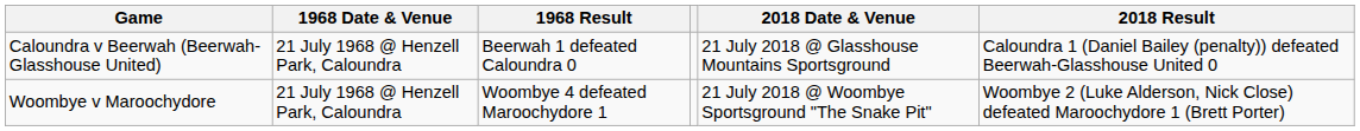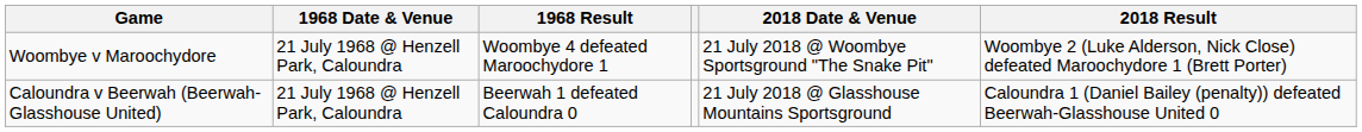 <table class="wikitable">
 <tr>
 <th>Game</th>
 <th>1968 Date & Venue</th>
 <th>1968 Result</th>
 <th></th>
 <th>2018 Date & Venue</th>
 <th>2018 Result</th>
 </tr>
 <tr>
+<td>Woombye v Maroochydore</td>
+<td>21 July 1968 @ Henzell Park, Caloundra</td>
+<td>Woombye 4 defeated Maroochydore 1</td>
+<td></td>
+<td>21 July 2018 @ Woombye Sportsground "The Snake Pit"</td>
+<td>Woombye 2 (Luke Alderson, Nick Close) defeated Maroochydore 1 (Brett Porter)</td>
+</tr>
+<tr>
 <td>Caloundra v Beerwah (Beerwah-Glasshouse United)</td>
 <td>21 July 1968 @ Henzell Park, Caloundra</td>
 <td>Beerwah 1 defeated Caloundra 0</td>
 <td></td>
 <td>21 July 2018 @ Glasshouse Mountains Sportsground</td>
 <td>Caloundra 1 (Daniel Bailey (penalty)) defeated Beerwah-Glasshouse United 0</td>
 </tr>
-<tr>
-<td>Woombye v Maroochydore</td>
-<td>21 July 1968 @ Henzell Park, Caloundra</td>
-<td>Woombye 4 defeated Maroochydore 1</td>
-<td></td>
-<td>21 July 2018 @ Woombye Sportsground "The Snake Pit"</td>
-<td>Woombye 2 (Luke Alderson, Nick Close) defeated Maroochydore 1 (Brett Porter)</td>
-</tr>
 </table>
